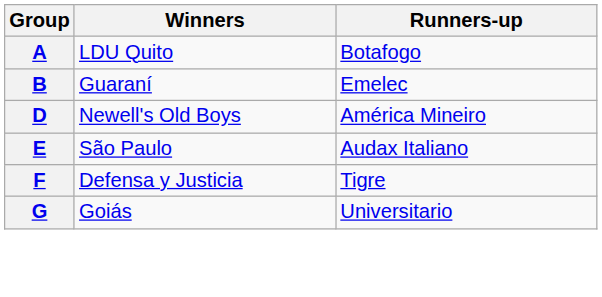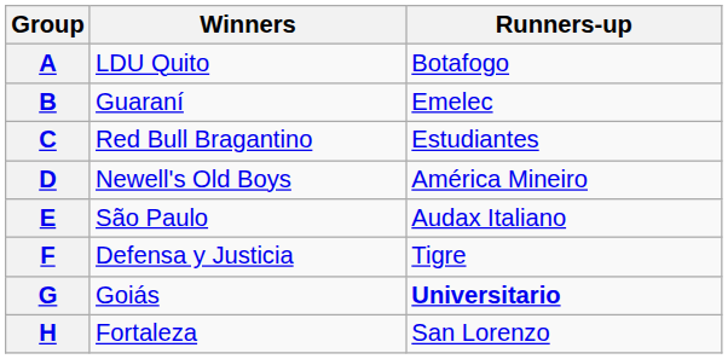 <table class="wikitable">
 <tr>
 <th>Group</th>
 <th width=200>Winners</th>
 <th width=200>Runners-up</th>
 </tr>
 <tr>
 <th><a href='#'>A</a></th>
 <td> <a href='#'>LDU Quito</a></td>
 <td> <a href='#'>Botafogo</a></td>
 </tr>
 <tr>
 <th><a href='#'>B</a></th>
 <td> <a href='#'>Guaraní</a></td>
 <td> <a href='#'>Emelec</a></td>
+</tr>
+<tr>
+<th><a href='#'>C</a></th>
+<td> <a href='#'>Red Bull Bragantino</a></td>
+<td> <a href='#'>Estudiantes</a></td>
 </tr>
 <tr>
 <th><a href='#'>D</a></th>
 <td> <a href='#'>Newell's Old Boys</a></td>
 <td> <a href='#'>América Mineiro</a></td>
 </tr>
 <tr>
 <th><a href='#'>E</a></th>
 <td> <a href='#'>São Paulo</a></td>
 <td> <a href='#'>Audax Italiano</a></td>
 </tr>
 <tr>
 <th><a href='#'>F</a></th>
 <td> <a href='#'>Defensa y Justicia</a></td>
 <td> <a href='#'>Tigre</a></td>
 </tr>
 <tr>
 <th><a href='#'>G</a></th>
 <td> <a href='#'>Goiás</a></td>
-<td> <a href='#'>Universitario</a></td>
+<td><strong> <a href='#'>Universitario</a></strong></td>
+</tr>
+<tr>
+<th><a href='#'>H</a></th>
+<td> <a href='#'>Fortaleza</a></td>
+<td> <a href='#'>San Lorenzo</a></td>
 </tr>
 </table>
